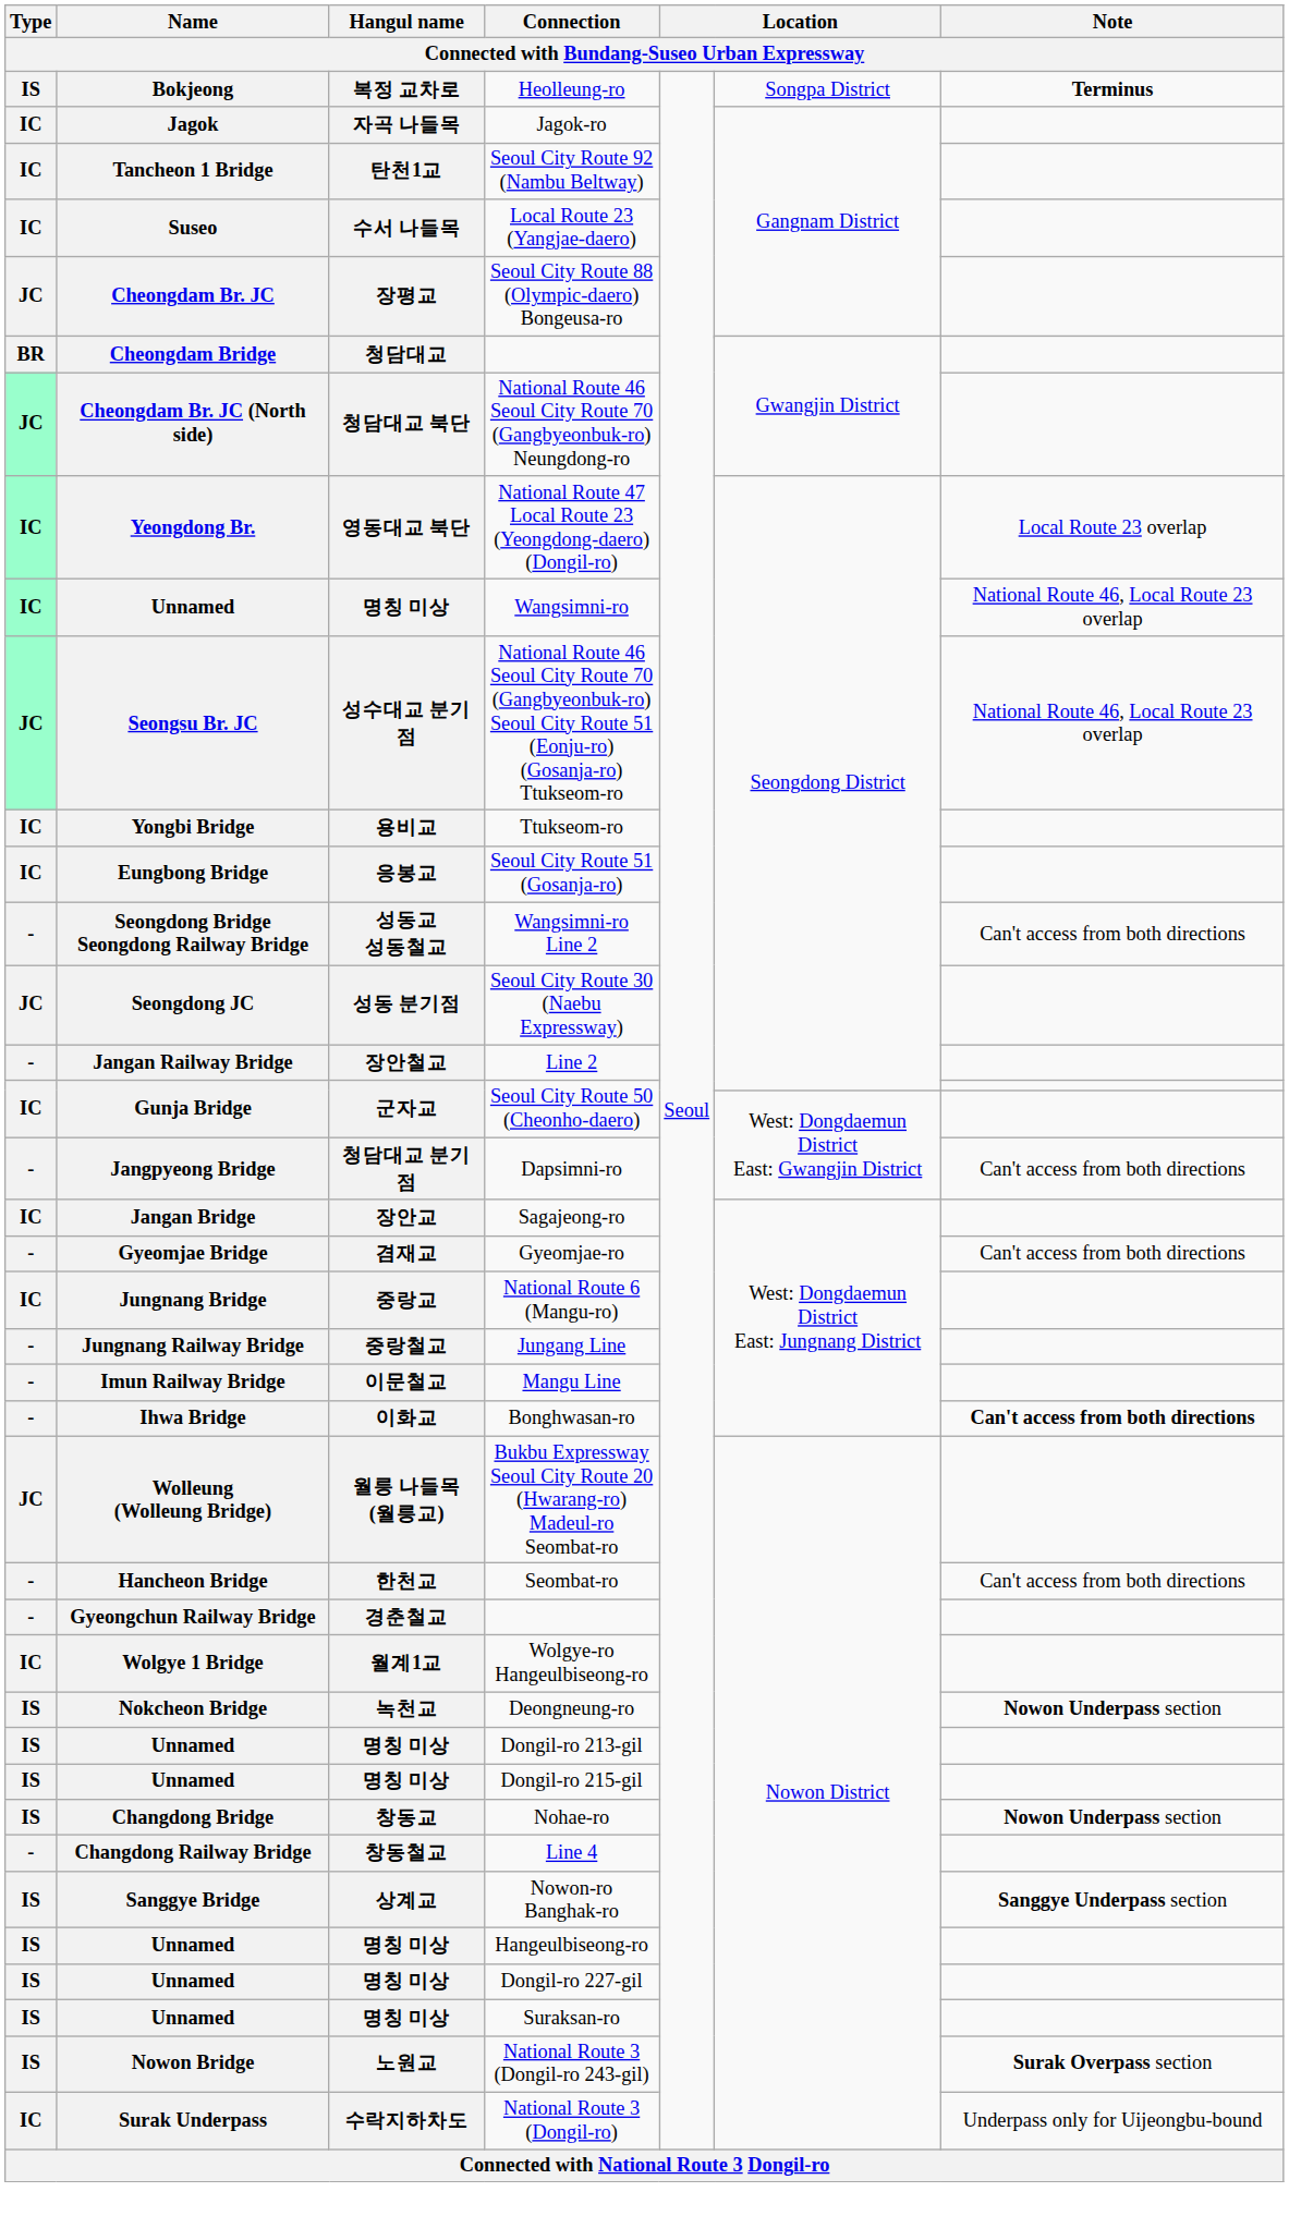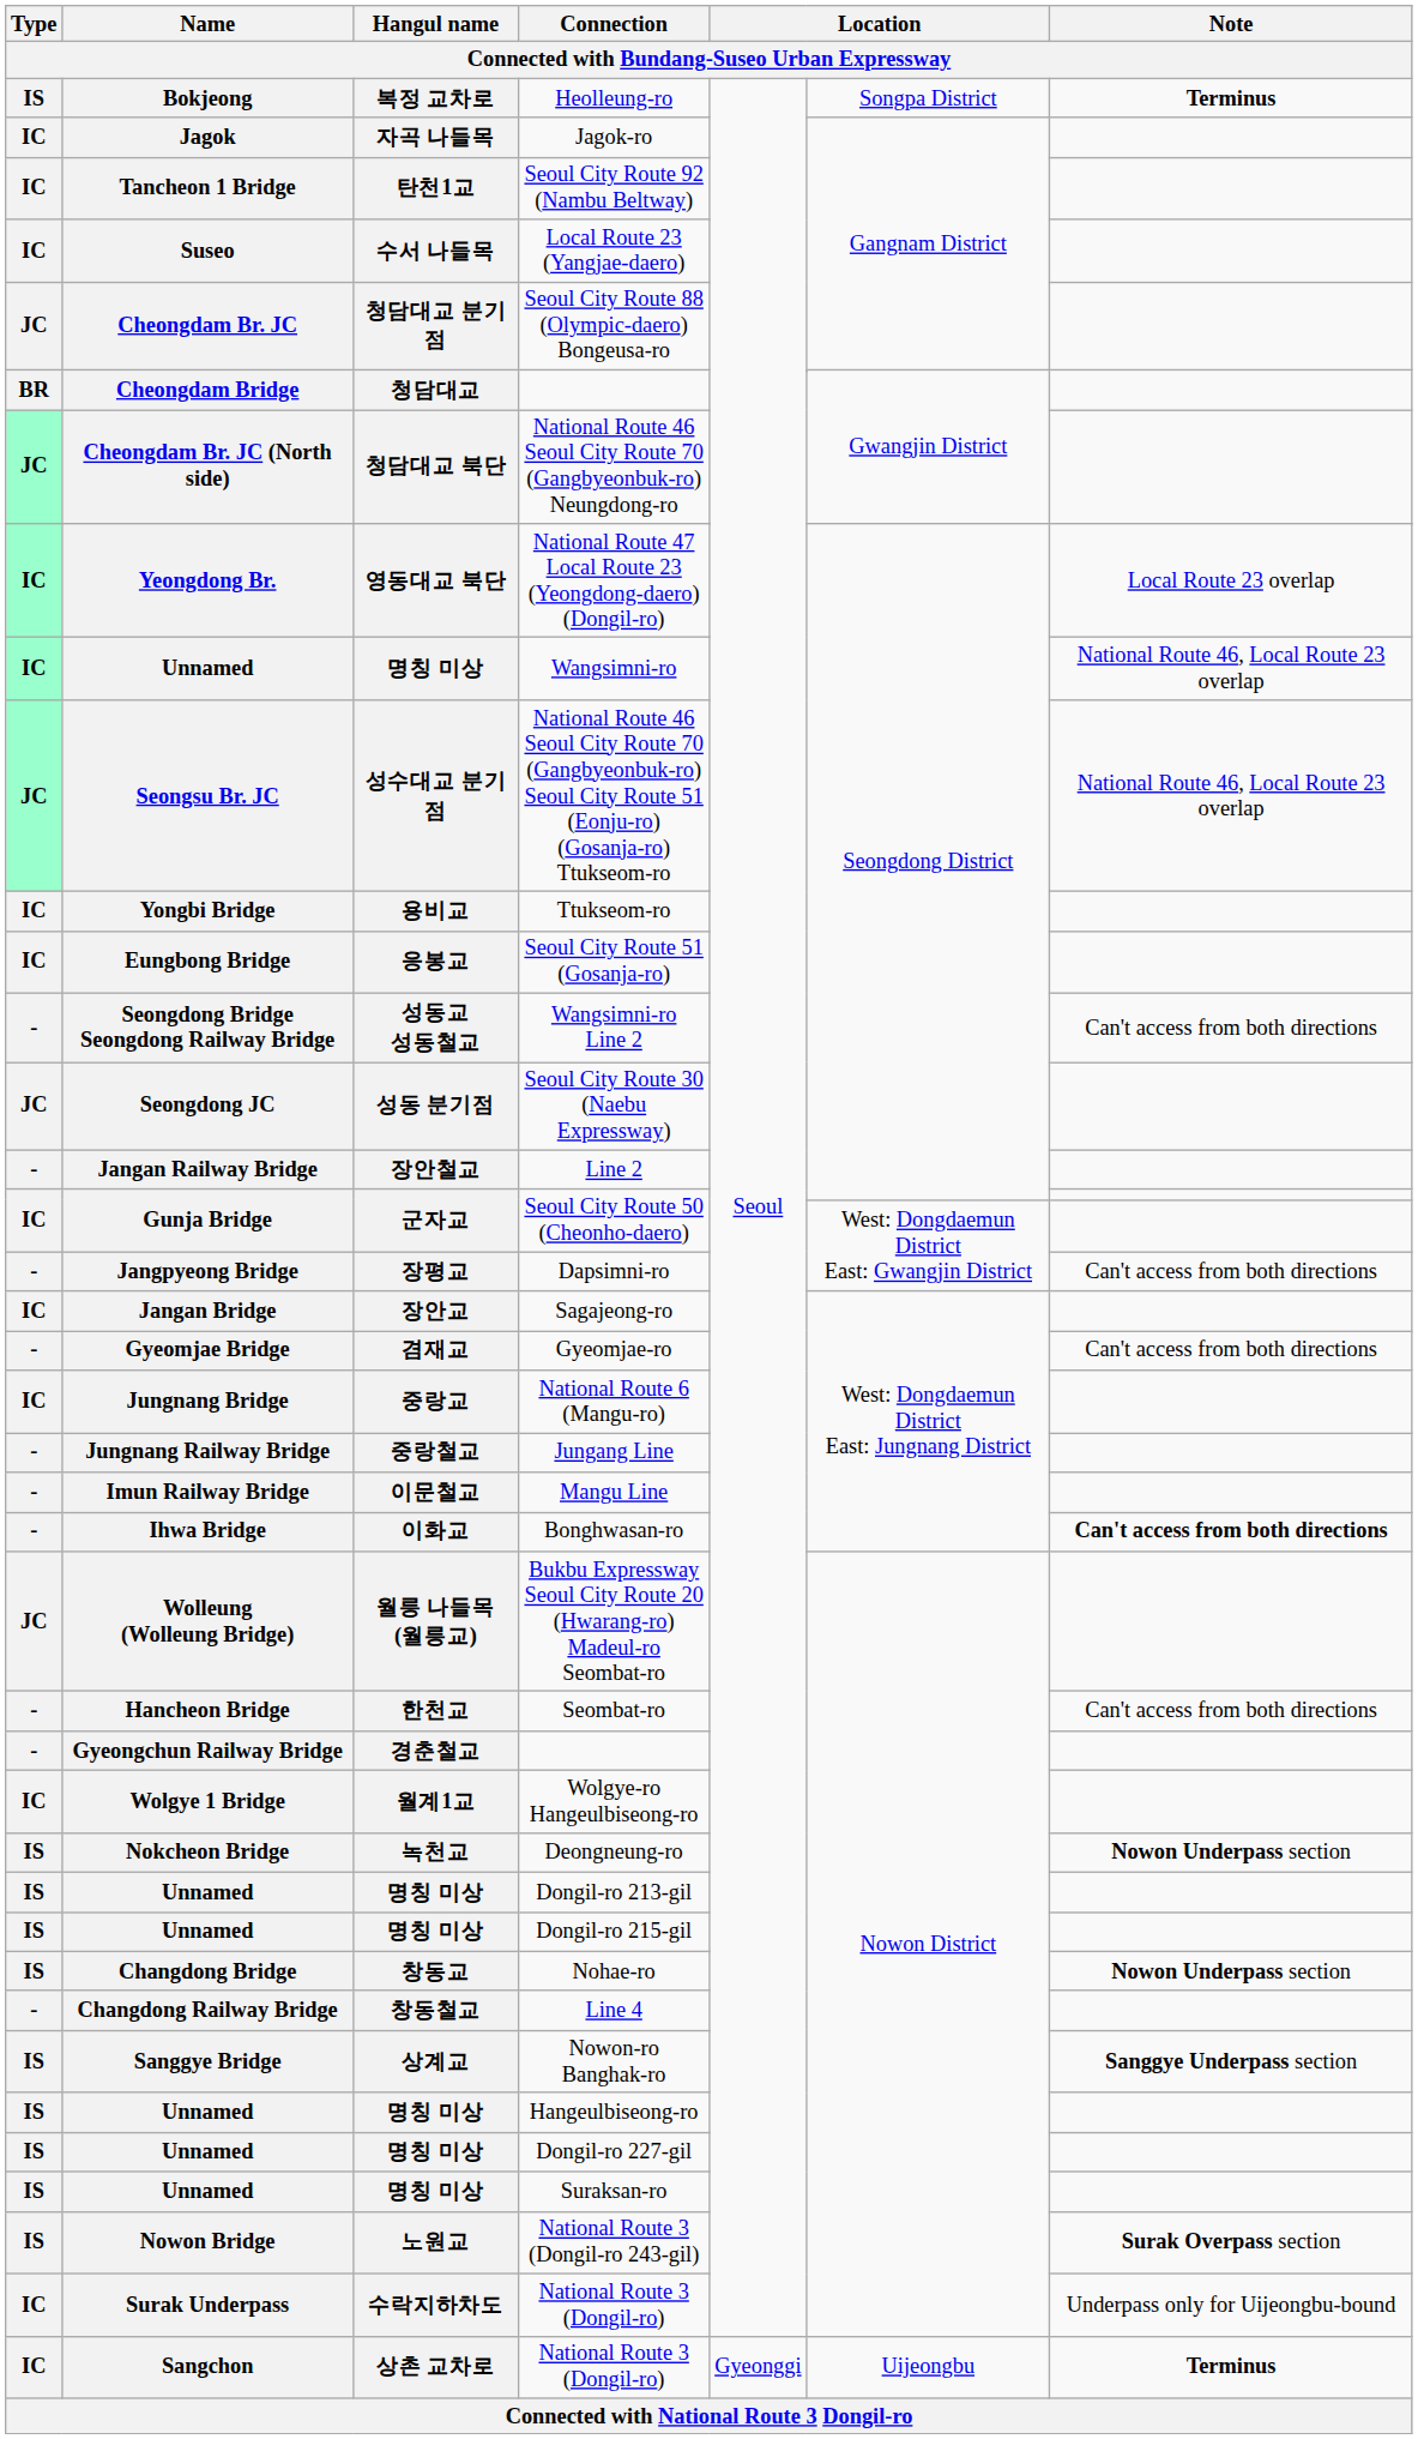 <table class="wikitable" style="font-size: 85%; text-align: center;">
 <tr>
 <th>Type</th>
 <th>Name </th>
 <th>Hangul name</th>
 <th>Connection</th>
 <th colspan="2">Location</th>
 <th>Note</th>
 </tr>
 <tr>
 <th colspan=7>Connected with <a href='#'>Bundang-Suseo Urban Expressway</a></th>
 </tr>
 <tr>
 <th>IS</th>
 <th>Bokjeong</th>
 <th>복정 교차로</th>
 <td><a href='#'>Heolleung-ro</a></td>
 <td style="width: 1.2em;" rowspan=41><a href='#'>Seoul</a></td>
 <td><a href='#'>Songpa District</a></td>
 <td><strong>Terminus</strong></td>
 </tr>
 <tr>
 <th>IC</th>
 <th>Jagok</th>
 <th>자곡 나들목</th>
 <td>Jagok-ro</td>
 <td rowspan=5><a href='#'>Gangnam District</a></td>
 <td></td>
 </tr>
 <tr>
 <th>IC</th>
 <th>Tancheon 1 Bridge</th>
 <th>탄천1교</th>
 <td><a href='#'>Seoul City Route 92</a><br>(<a href='#'>Nambu Beltway</a>)</td>
 <td></td>
 </tr>
 <tr>
 <th>IC</th>
 <th>Suseo</th>
 <th>수서 나들목</th>
 <td><a href='#'>Local Route 23</a><br>(<a href='#'>Yangjae-daero</a>)</td>
 <td></td>
 </tr>
 <tr>
 <th>JC</th>
 <th><a href='#'>Cheongdam Br. JC</a></th>
-<th>장평교</th>
+<th>청담대교 분기점</th>
 <td><a href='#'>Seoul City Route 88</a><br>(<a href='#'>Olympic-daero</a>)<br>Bongeusa-ro</td>
 <td></td>
 </tr>
 <tr>
 <th rowspan=2>BR</th>
 <th rowspan=2><a href='#'>Cheongdam Bridge</a></th>
 <th rowspan=2>청담대교</th>
 <td rowspan=2></td>
 <td rowspan=2></td>
 </tr>
 <tr>
 <td rowspan=3><a href='#'>Gwangjin District</a></td>
 </tr>
 <tr>
 <th style="background-color: #99FFCC;">JC</th>
 <th><a href='#'>Cheongdam Br. JC</a> (North side)</th>
 <th>청담대교 북단</th>
 <td><a href='#'>National Route 46</a><br><a href='#'>Seoul City Route 70</a><br>(<a href='#'>Gangbyeonbuk-ro</a>)<br>Neungdong-ro</td>
 <td></td>
 </tr>
 <tr>
 <th style="background-color: #99FFCC;" rowspan=2>IC</th>
 <th rowspan=2><a href='#'>Yeongdong Br.</a></th>
 <th rowspan=2>영동대교 북단</th>
 <td rowspan=2><a href='#'>National Route 47</a><br><a href='#'>Local Route 23</a><br>(<a href='#'>Yeongdong-daero</a>)<br>(<a href='#'>Dongil-ro</a>)</td>
 <td rowspan=2><a href='#'>Local Route 23</a> overlap</td>
 </tr>
 <tr>
 <td rowspan=9><a href='#'>Seongdong District</a></td>
 </tr>
 <tr>
 <th style="background-color: #99FFCC;">IC</th>
 <th>Unnamed</th>
 <th>명칭 미상</th>
 <td><a href='#'>Wangsimni-ro</a></td>
 <td><a href='#'>National Route 46</a>, <a href='#'>Local Route 23</a> overlap</td>
 </tr>
 <tr>
 <th style="background-color: #99FFCC;">JC</th>
 <th><a href='#'>Seongsu Br. JC</a></th>
 <th>성수대교 분기점</th>
 <td><a href='#'>National Route 46</a><br><a href='#'>Seoul City Route 70</a><br>(<a href='#'>Gangbyeonbuk-ro</a>)<br><a href='#'>Seoul City Route 51</a><br>(<a href='#'>Eonju-ro</a>)<br>(<a href='#'>Gosanja-ro</a>)<br>Ttukseom-ro</td>
 <td><a href='#'>National Route 46</a>, <a href='#'>Local Route 23</a> overlap</td>
 </tr>
 <tr>
 <th>IC</th>
 <th>Yongbi Bridge</th>
 <th>용비교</th>
 <td>Ttukseom-ro</td>
 <td></td>
 </tr>
 <tr>
 <th>IC</th>
 <th>Eungbong Bridge</th>
 <th>응봉교</th>
 <td><a href='#'>Seoul City Route 51</a><br>(<a href='#'>Gosanja-ro</a>)</td>
 <td></td>
 </tr>
 <tr>
 <th>-</th>
 <th>Seongdong Bridge<br>Seongdong Railway Bridge</th>
 <th>성동교<br>성동철교</th>
 <td><a href='#'>Wangsimni-ro</a><br> <a href='#'>Line 2</a></td>
 <td>Can't access from both directions</td>
 </tr>
 <tr>
 <th>JC</th>
 <th>Seongdong JC</th>
 <th>성동 분기점</th>
 <td><a href='#'>Seoul City Route 30</a><br>(<a href='#'>Naebu Expressway</a>)</td>
 <td></td>
 </tr>
 <tr>
 <th>-</th>
 <th>Jangan Railway Bridge</th>
 <th>장안철교</th>
 <td> <a href='#'>Line 2</a></td>
 <td></td>
 </tr>
 <tr>
 <th rowspan=2>IC</th>
 <th rowspan=2>Gunja Bridge</th>
 <th rowspan=2>군자교</th>
 <td rowspan=2><a href='#'>Seoul City Route 50</a><br>(<a href='#'>Cheonho-daero</a>)</td>
 <td></td>
 </tr>
 <tr>
 <td rowspan=2>West: <a href='#'>Dongdaemun District</a><br>East: <a href='#'>Gwangjin District</a></td>
 <td></td>
 </tr>
 <tr>
 <th>-</th>
 <th>Jangpyeong Bridge</th>
-<th>청담대교 분기점</th>
+<th>장평교</th>
 <td>Dapsimni-ro</td>
 <td>Can't access from both directions</td>
 </tr>
 <tr>
 <th>IC</th>
 <th>Jangan Bridge</th>
 <th>장안교</th>
 <td>Sagajeong-ro</td>
 <td rowspan=6>West: <a href='#'>Dongdaemun District</a><br>East: <a href='#'>Jungnang District</a></td>
 <td></td>
 </tr>
 <tr>
 <th>-</th>
 <th>Gyeomjae Bridge</th>
 <th>겸재교</th>
 <td>Gyeomjae-ro</td>
 <td>Can't access from both directions</td>
 </tr>
 <tr>
 <th>IC</th>
 <th>Jungnang Bridge</th>
 <th>중랑교</th>
 <td><a href='#'>National Route 6</a><br>(Mangu-ro)</td>
 <td></td>
 </tr>
 <tr>
 <th>-</th>
 <th>Jungnang Railway Bridge</th>
 <th>중랑철교</th>
 <td><a href='#'>Jungang Line</a></td>
 <td></td>
 </tr>
 <tr>
 <th>-</th>
 <th>Imun Railway Bridge</th>
 <th>이문철교</th>
 <td><a href='#'>Mangu Line</a></td>
 <td></td>
 </tr>
 <tr>
 <th>-</th>
 <th>Ihwa Bridge</th>
 <th>이화교</th>
 <td>Bonghwasan-ro</td>
 <td><strong>Can't access from both directions</strong></td>
 </tr>
 <tr>
 <th>JC</th>
 <th>Wolleung<br>(Wolleung Bridge)</th>
 <th>월릉 나들목<br>(월릉교)</th>
 <td><a href='#'>Bukbu Expressway</a><br><a href='#'>Seoul City Route 20</a><br>(<a href='#'>Hwarang-ro</a>)<br><a href='#'>Madeul-ro</a><br>Seombat-ro</td>
 <td rowspan=15><a href='#'>Nowon District</a></td>
 <td></td>
 </tr>
 <tr>
 <th>-</th>
 <th>Hancheon Bridge</th>
 <th>한천교</th>
 <td>Seombat-ro</td>
 <td>Can't access from both directions</td>
 </tr>
 <tr>
 <th>-</th>
 <th>Gyeongchun Railway Bridge</th>
 <th>경춘철교</th>
 <td></td>
 <td></td>
 </tr>
 <tr>
 <th>IC</th>
 <th>Wolgye 1 Bridge</th>
 <th>월계1교</th>
 <td>Wolgye-ro<br>Hangeulbiseong-ro</td>
 <td></td>
 </tr>
 <tr>
 <th>IS</th>
 <th>Nokcheon Bridge</th>
 <th>녹천교</th>
 <td>Deongneung-ro</td>
 <td><strong>Nowon Underpass</strong> section</td>
 </tr>
 <tr>
 <th>IS</th>
 <th>Unnamed</th>
 <th>명칭 미상</th>
 <td>Dongil-ro 213-gil</td>
 <td></td>
 </tr>
 <tr>
 <th>IS</th>
 <th>Unnamed</th>
 <th>명칭 미상</th>
 <td>Dongil-ro 215-gil</td>
 <td></td>
 </tr>
 <tr>
 <th>IS</th>
 <th>Changdong Bridge</th>
 <th>창동교</th>
 <td>Nohae-ro</td>
 <td><strong>Nowon Underpass</strong> section</td>
 </tr>
 <tr>
 <th>-</th>
 <th>Changdong Railway Bridge</th>
 <th>창동철교</th>
 <td> <a href='#'>Line 4</a></td>
 <td></td>
 </tr>
 <tr>
 <th>IS</th>
 <th>Sanggye Bridge</th>
 <th>상계교</th>
 <td>Nowon-ro<br>Banghak-ro</td>
 <td><strong>Sanggye Underpass</strong> section</td>
 </tr>
 <tr>
 <th>IS</th>
 <th>Unnamed</th>
 <th>명칭 미상</th>
 <td>Hangeulbiseong-ro</td>
 <td></td>
 </tr>
 <tr>
 <th>IS</th>
 <th>Unnamed</th>
 <th>명칭 미상</th>
 <td>Dongil-ro 227-gil</td>
 <td></td>
 </tr>
 <tr>
 <th>IS</th>
 <th>Unnamed</th>
 <th>명칭 미상</th>
 <td>Suraksan-ro</td>
 <td></td>
 </tr>
 <tr>
 <th>IS</th>
 <th>Nowon Bridge</th>
 <th>노원교</th>
 <td><a href='#'>National Route 3</a><br>(Dongil-ro 243-gil)</td>
 <td><strong>Surak Overpass</strong> section</td>
 </tr>
 <tr>
 <th>IC</th>
 <th>Surak Underpass</th>
 <th>수락지하차도</th>
 <td><a href='#'>National Route 3</a><br>(<a href='#'>Dongil-ro</a>)</td>
 <td>Underpass only for Uijeongbu-bound</td>
 </tr>
 <tr>
+<th>IC</th>
+<th>Sangchon</th>
+<th>상촌 교차로</th>
+<td><a href='#'>National Route 3</a><br>(<a href='#'>Dongil-ro</a>)</td>
+<td><a href='#'>Gyeonggi</a></td>
+<td><a href='#'>Uijeongbu</a></td>
+<td><strong>Terminus</strong></td>
+</tr>
+<tr>
 <th colspan=7>Connected with <a href='#'>National Route 3</a> <a href='#'>Dongil-ro</a></th>
 </tr>
 </table>
